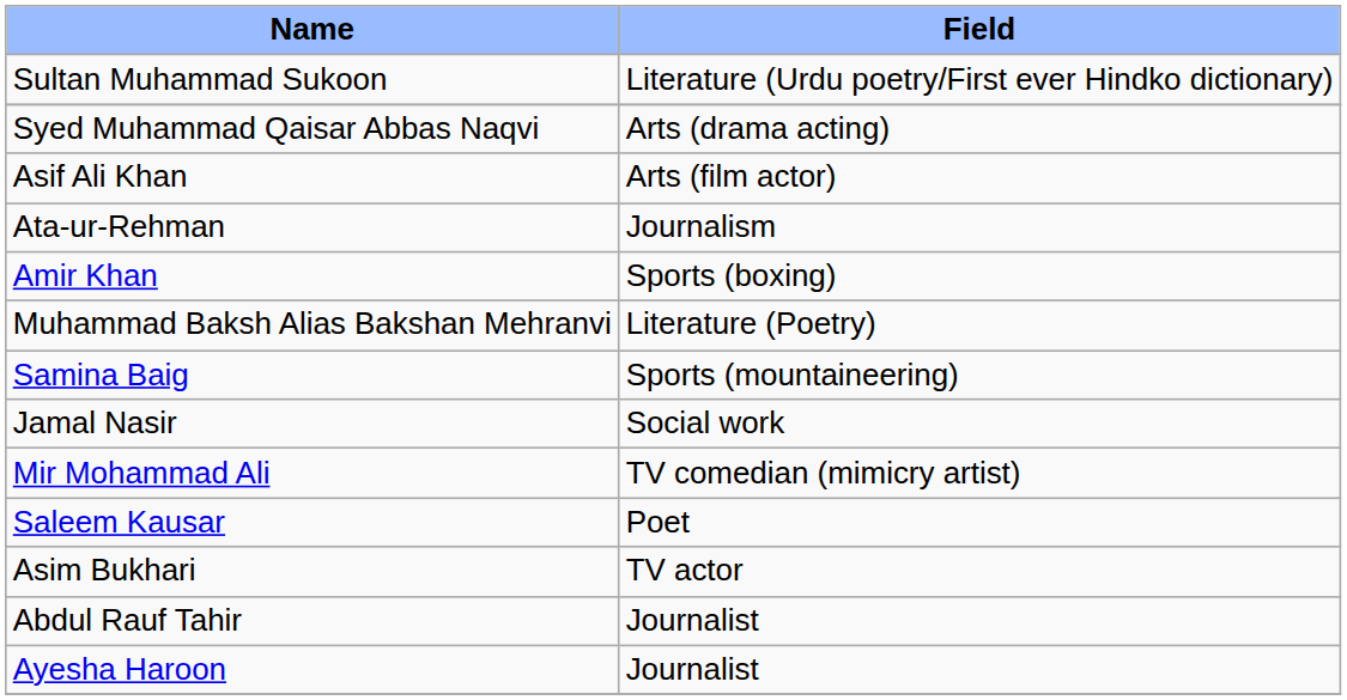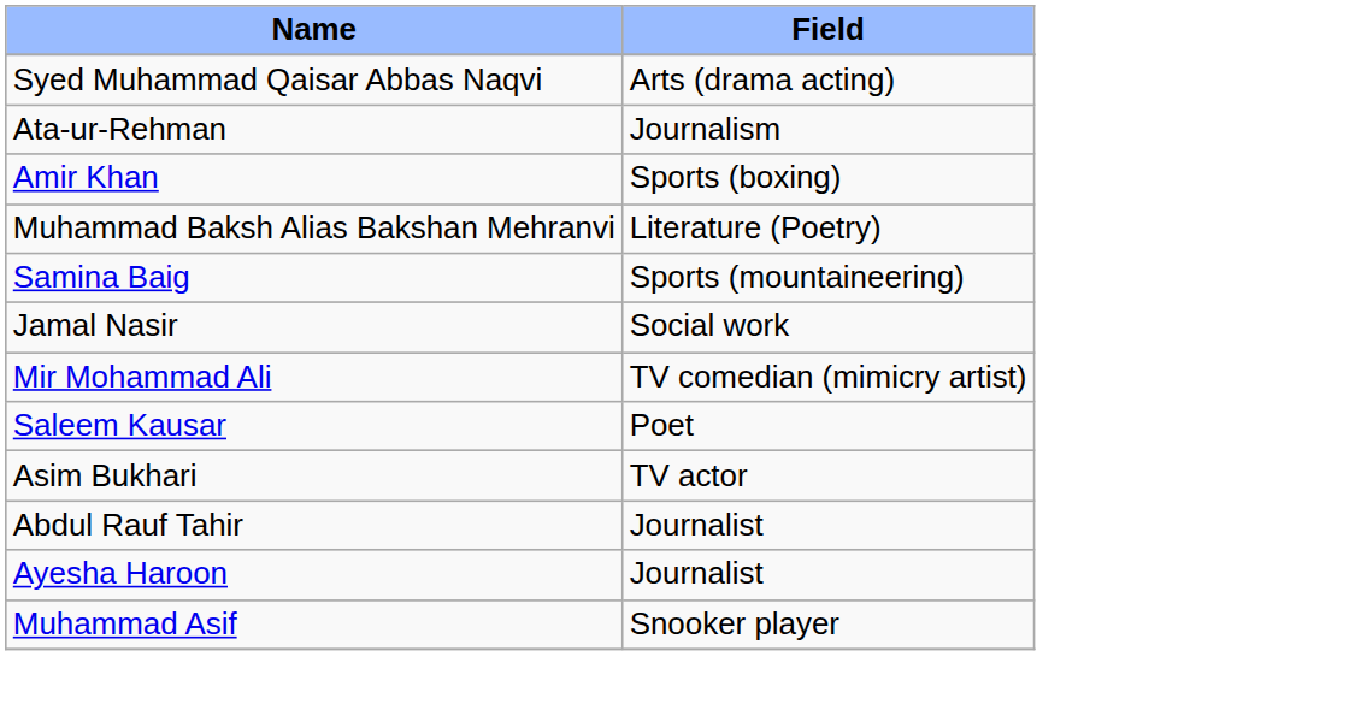 <table class="wikitable">
 <tr>
 <th style="background:#9BF"><span>Name</span></th>
 <th style="background:#9BF"><span>Field</span></th>
 </tr>
 <tr>
-<td>Sultan Muhammad Sukoon</td>
-<td>Literature (Urdu poetry/First ever Hindko dictionary)</td>
-</tr>
-<tr>
 </tr>
 <tr>
 <td>Syed Muhammad Qaisar Abbas Naqvi</td>
 <td>Arts (drama acting)</td>
-</tr>
-<tr>
-<td>Asif Ali Khan</td>
-<td>Arts (film actor)</td>
 </tr>
 <tr>
 <td>Ata-ur-Rehman</td>
 <td>Journalism</td>
 </tr>
 <tr>
 <td><a href='#'>Amir Khan</a></td>
 <td>Sports (boxing)</td>
 </tr>
 <tr>
 <td>Muhammad Baksh Alias Bakshan Mehranvi</td>
 <td>Literature (Poetry)</td>
 </tr>
 <tr>
 <td><a href='#'>Samina Baig</a></td>
 <td>Sports (mountaineering)</td>
 </tr>
 <tr>
 <td>Jamal Nasir</td>
 <td>Social work</td>
 </tr>
 <tr>
 <td><a href='#'>Mir Mohammad Ali</a></td>
 <td>TV comedian (mimicry artist)</td>
 </tr>
 <tr>
 <td><a href='#'>Saleem Kausar</a></td>
 <td>Poet</td>
 </tr>
 <tr>
 <td>Asim Bukhari</td>
 <td>TV actor</td>
 </tr>
 <tr>
 <td>Abdul Rauf Tahir</td>
 <td>Journalist</td>
 </tr>
 <tr>
 <td><a href='#'>Ayesha Haroon</a></td>
 <td>Journalist</td>
 </tr>
 <tr>
+<td><a href='#'>Muhammad Asif</a></td>
+<td>Snooker player</td>
+</tr>
+<tr>
 </tr>
 </table>
